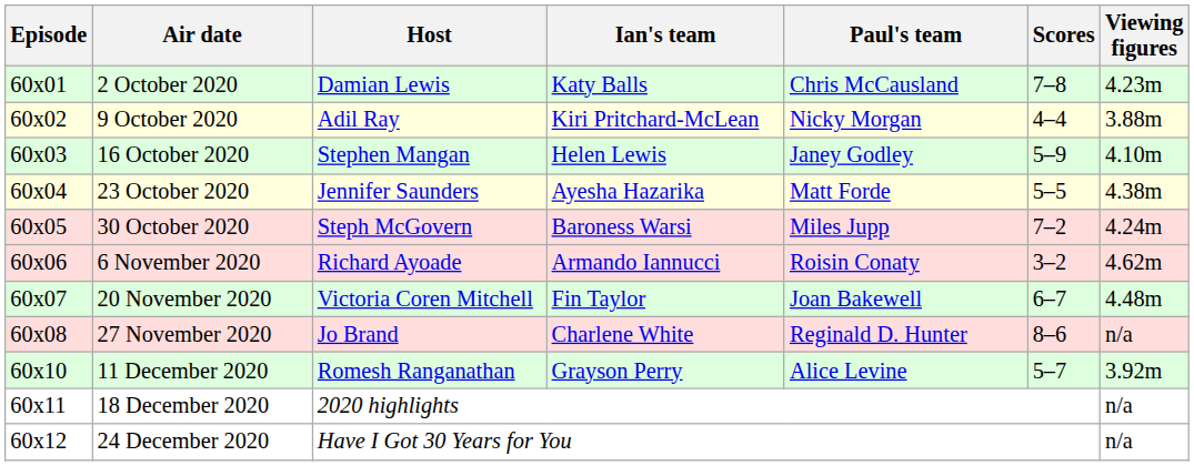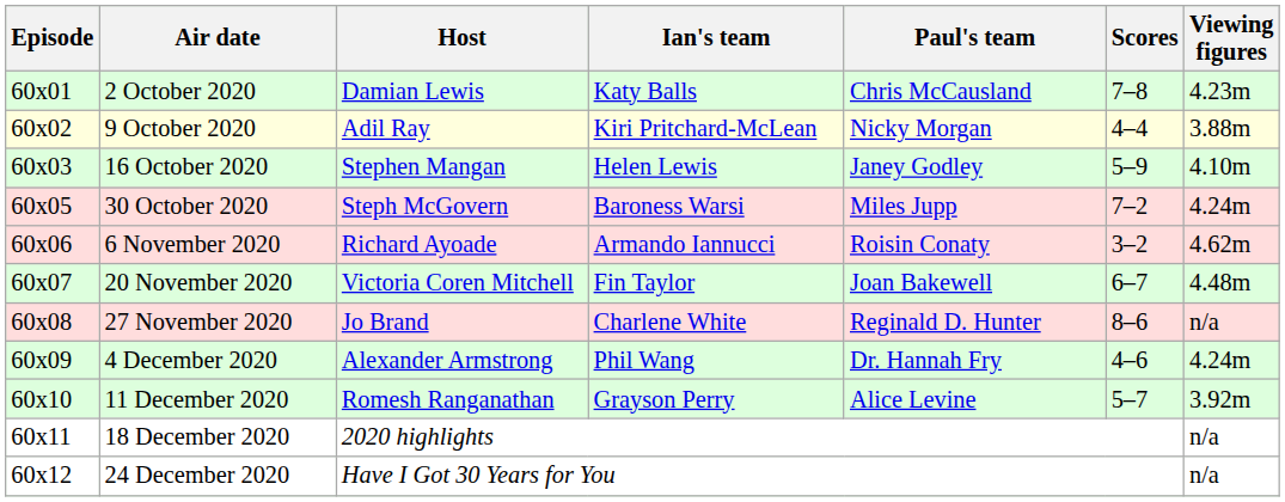 <table class="wikitable"  style="width:840px; background:#dfd;">
 <tr>
 <th style="width:5%;">Episode</th>
 <th style="width:21%;">Air date</th>
 <th style="width:22%;">Host</th>
 <th style="width:23%;">Ian's team</th>
 <th style="width:23%;">Paul's team</th>
 <th style="width:5%;">Scores</th>
 <th style="width:120%;">Viewing figures</th>
 </tr>
 <tr>
 <td>60x01</td>
 <td>2 October 2020</td>
 <td><a href='#'>Damian Lewis</a></td>
 <td><a href='#'>Katy Balls</a></td>
 <td><a href='#'>Chris McCausland</a></td>
 <td>7–8</td>
 <td>4.23m</td>
 </tr>
 <tr style="background:#ffd;">
 <td>60x02</td>
 <td>9 October 2020</td>
 <td><a href='#'>Adil Ray</a></td>
 <td><a href='#'>Kiri Pritchard-McLean</a></td>
 <td><a href='#'>Nicky Morgan</a></td>
 <td>4–4</td>
 <td>3.88m</td>
 </tr>
 <tr>
 <td>60x03</td>
 <td>16 October 2020</td>
 <td><a href='#'>Stephen Mangan</a></td>
 <td><a href='#'>Helen Lewis</a></td>
 <td><a href='#'>Janey Godley</a></td>
 <td>5–9</td>
 <td>4.10m</td>
-</tr>
-<tr style="background:#ffd;">
-<td>60x04</td>
-<td>23 October 2020</td>
-<td><a href='#'>Jennifer Saunders</a></td>
-<td><a href='#'>Ayesha Hazarika</a></td>
-<td><a href='#'>Matt Forde</a></td>
-<td>5–5</td>
-<td>4.38m</td>
 </tr>
 <tr style="background:#fdd;">
 <td>60x05</td>
 <td>30 October 2020</td>
 <td><a href='#'>Steph McGovern</a></td>
 <td><a href='#'>Baroness Warsi</a></td>
 <td><a href='#'>Miles Jupp</a></td>
 <td>7–2</td>
 <td>4.24m</td>
 </tr>
 <tr style="background:#fdd;">
 <td>60x06</td>
 <td>6 November 2020</td>
 <td><a href='#'>Richard Ayoade</a></td>
 <td><a href='#'>Armando Iannucci</a></td>
 <td><a href='#'>Roisin Conaty</a></td>
 <td>3–2</td>
 <td>4.62m</td>
 </tr>
 <tr>
 <td>60x07</td>
 <td>20 November 2020</td>
 <td><a href='#'>Victoria Coren Mitchell</a></td>
 <td><a href='#'>Fin Taylor</a></td>
 <td><a href='#'>Joan Bakewell</a></td>
 <td>6–7</td>
 <td>4.48m</td>
 </tr>
 <tr style="background:#fdd;">
 <td>60x08</td>
 <td>27 November 2020</td>
 <td><a href='#'>Jo Brand</a></td>
 <td><a href='#'>Charlene White</a></td>
 <td><a href='#'>Reginald D. Hunter</a></td>
 <td>8–6</td>
 <td>n/a</td>
 </tr>
 <tr>
+<td>60x09</td>
+<td>4 December 2020</td>
+<td><a href='#'>Alexander Armstrong</a></td>
+<td><a href='#'>Phil Wang</a></td>
+<td><a href='#'>Dr. Hannah Fry</a></td>
+<td>4–6</td>
+<td>4.24m</td>
+</tr>
+<tr>
 <td>60x10</td>
 <td>11 December 2020</td>
 <td><a href='#'>Romesh Ranganathan</a></td>
 <td><a href='#'>Grayson Perry</a></td>
 <td><a href='#'>Alice Levine</a></td>
 <td>5–7</td>
 <td>3.92m</td>
 </tr>
 <tr style="background:#fff;">
 <td>60x11</td>
 <td>18 December 2020</td>
 <td colspan="4"><em>2020 highlights</em></td>
 <td>n/a</td>
 </tr>
 <tr style="background:#fff;">
 <td>60x12</td>
 <td>24 December 2020</td>
 <td colspan="4"><em>Have I Got 30 Years for You</em></td>
 <td>n/a</td>
 </tr>
 </table>
